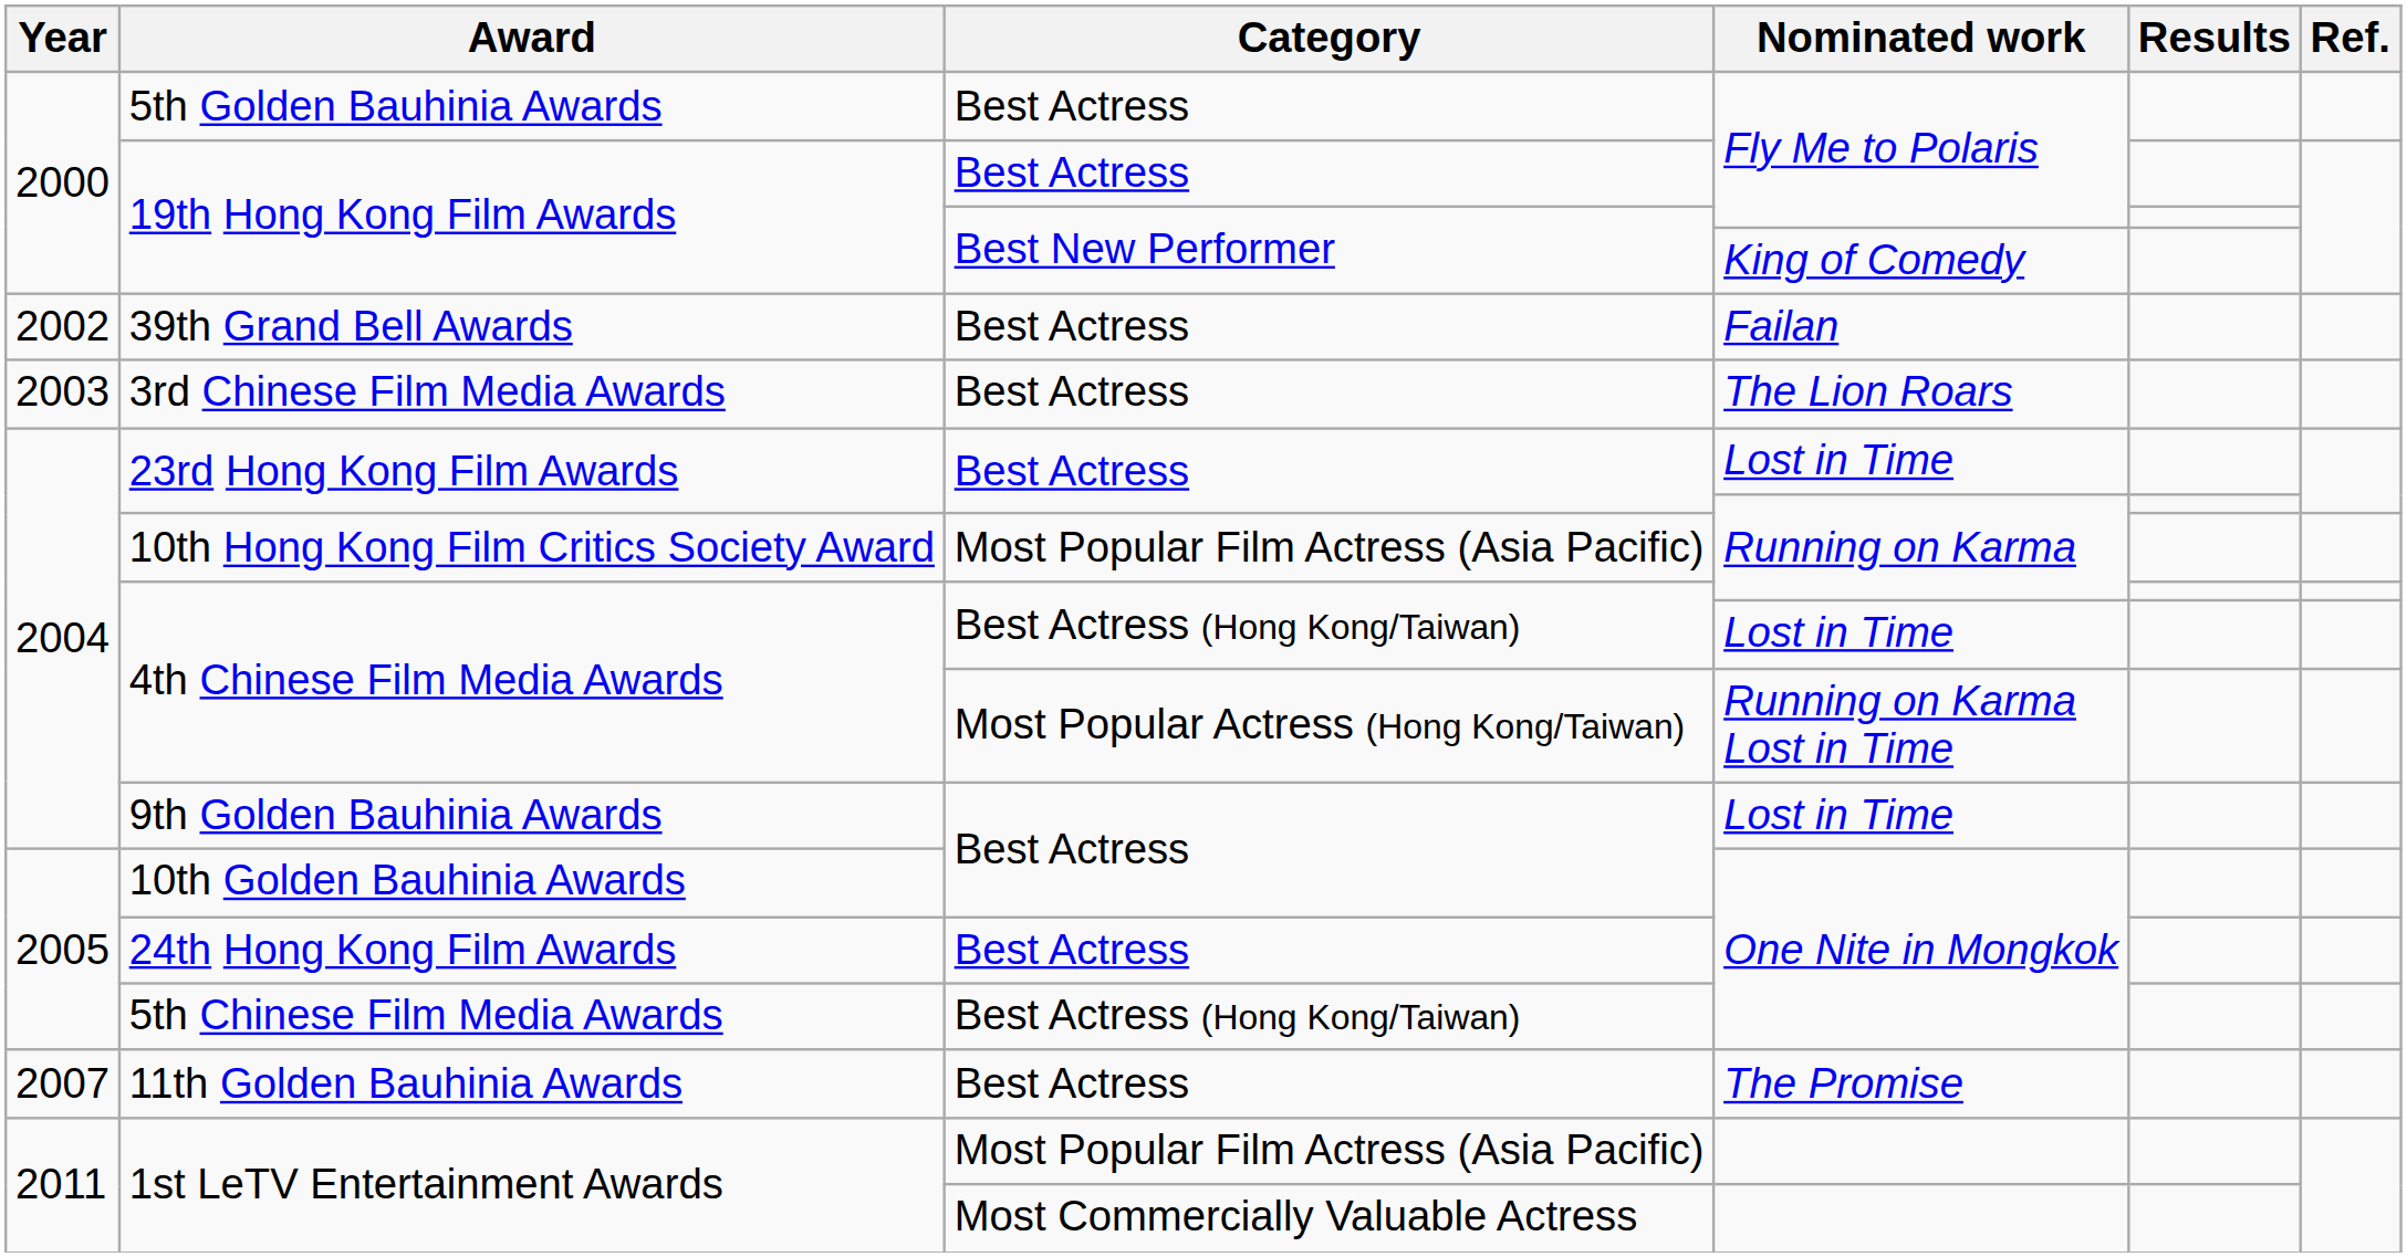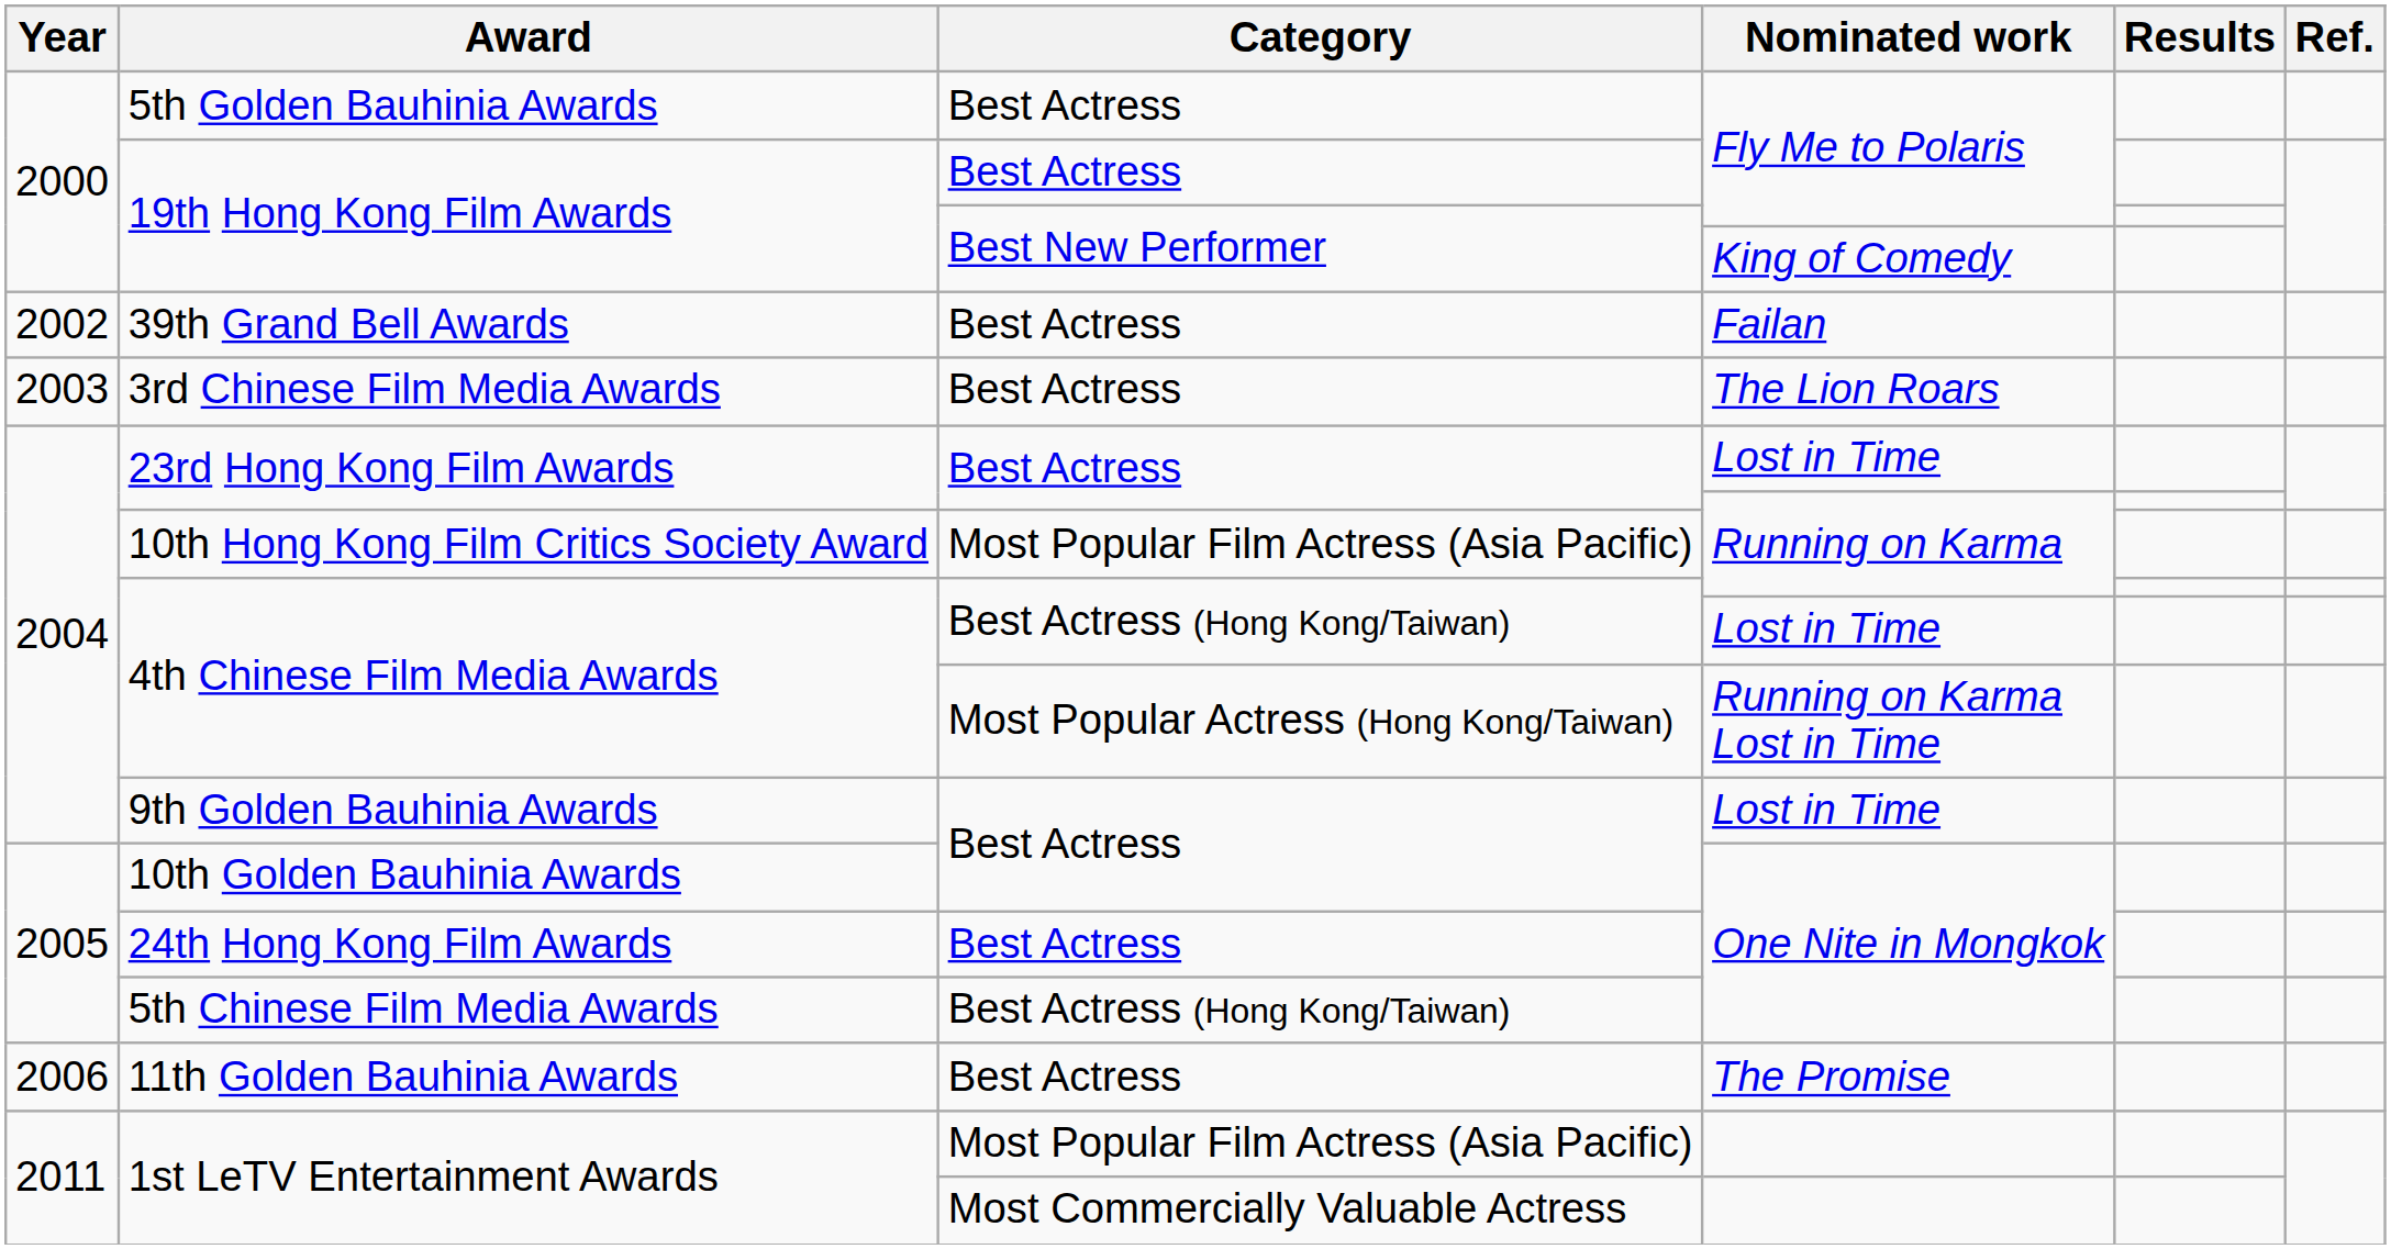 <table class="wikitable">
 <tr>
 <th>Year</th>
 <th>Award</th>
 <th>Category</th>
 <th>Nominated work</th>
 <th>Results</th>
 <th>Ref.</th>
 </tr>
 <tr>
 <td rowspan=4>2000</td>
 <td rowspan=1>5th <a href='#'>Golden Bauhinia Awards</a></td>
 <td>Best Actress</td>
 <td rowspan=3><em><a href='#'>Fly Me to Polaris</a></em></td>
 <td></td>
 <td rowspan=1></td>
 </tr>
 <tr>
 <td rowspan=3><a href='#'>19th</a> <a href='#'>Hong Kong Film Awards</a></td>
 <td><a href='#'>Best Actress</a></td>
 <td></td>
 <td rowspan=3></td>
 </tr>
 <tr>
 <td rowspan=2><a href='#'>Best New Performer</a></td>
 <td></td>
 </tr>
 <tr>
 <td><em><a href='#'>King of Comedy</a></em></td>
 <td></td>
 </tr>
 <tr>
 <td>2002</td>
 <td>39th <a href='#'>Grand Bell Awards</a></td>
 <td>Best Actress</td>
 <td><em><a href='#'>Failan</a></em></td>
 <td></td>
 <td></td>
 </tr>
 <tr>
 <td>2003</td>
 <td>3rd <a href='#'>Chinese Film Media Awards</a></td>
 <td>Best Actress</td>
 <td><em><a href='#'>The Lion Roars</a></em></td>
 <td></td>
 <td></td>
 </tr>
 <tr>
 <td rowspan=7>2004</td>
 <td rowspan=2><a href='#'>23rd</a> <a href='#'>Hong Kong Film Awards</a></td>
 <td rowspan=2><a href='#'>Best Actress</a></td>
 <td><em><a href='#'>Lost in Time</a></em></td>
 <td></td>
 <td rowspan=2></td>
 </tr>
 <tr>
 <td rowspan=3><em><a href='#'>Running on Karma</a></em></td>
 <td></td>
 </tr>
 <tr>
 <td>10th <a href='#'>Hong Kong Film Critics Society Award</a></td>
 <td>Most Popular Film Actress (Asia Pacific)</td>
 <td></td>
 <td></td>
 </tr>
 <tr>
 <td rowspan=3>4th <a href='#'>Chinese Film Media Awards</a></td>
 <td rowspan=2>Best Actress <small>(Hong Kong/Taiwan)</small></td>
 <td></td>
 <td></td>
 </tr>
 <tr>
 <td rowspan=1><em><a href='#'>Lost in Time</a></em></td>
 <td></td>
 <td></td>
 </tr>
 <tr>
 <td>Most Popular Actress <small>(Hong Kong/Taiwan)</small></td>
 <td><em><a href='#'>Running on Karma</a></em><br><em><a href='#'>Lost in Time</a></em></td>
 <td></td>
 <td></td>
 </tr>
 <tr>
 <td>9th <a href='#'>Golden Bauhinia Awards</a></td>
 <td rowspan=2>Best Actress</td>
 <td><em><a href='#'>Lost in Time</a></em></td>
 <td></td>
 <td></td>
 </tr>
 <tr>
 <td rowspan=3>2005</td>
 <td>10th <a href='#'>Golden Bauhinia Awards</a></td>
 <td rowspan=3><em><a href='#'>One Nite in Mongkok</a></em></td>
 <td></td>
 <td></td>
 </tr>
 <tr>
 <td><a href='#'>24th</a> <a href='#'>Hong Kong Film Awards</a></td>
 <td><a href='#'>Best Actress</a></td>
 <td></td>
 <td></td>
 </tr>
 <tr>
 <td>5th <a href='#'>Chinese Film Media Awards</a></td>
 <td>Best Actress <small>(Hong Kong/Taiwan)</small></td>
 <td></td>
 <td></td>
 </tr>
 <tr>
-<td>2007</td>
+<td>2006</td>
 <td>11th <a href='#'>Golden Bauhinia Awards</a></td>
 <td rowspan=1>Best Actress</td>
 <td><em><a href='#'>The Promise</a></em></td>
 <td></td>
 <td></td>
 </tr>
 <tr>
 <td rowspan=2>2011</td>
 <td rowspan=2>1st LeTV Entertainment Awards</td>
 <td>Most Popular Film Actress (Asia Pacific)</td>
 <td></td>
 <td></td>
 <td rowspan=2></td>
 </tr>
 <tr>
 <td>Most Commercially Valuable Actress</td>
 <td></td>
 <td></td>
 </tr>
 </table>
